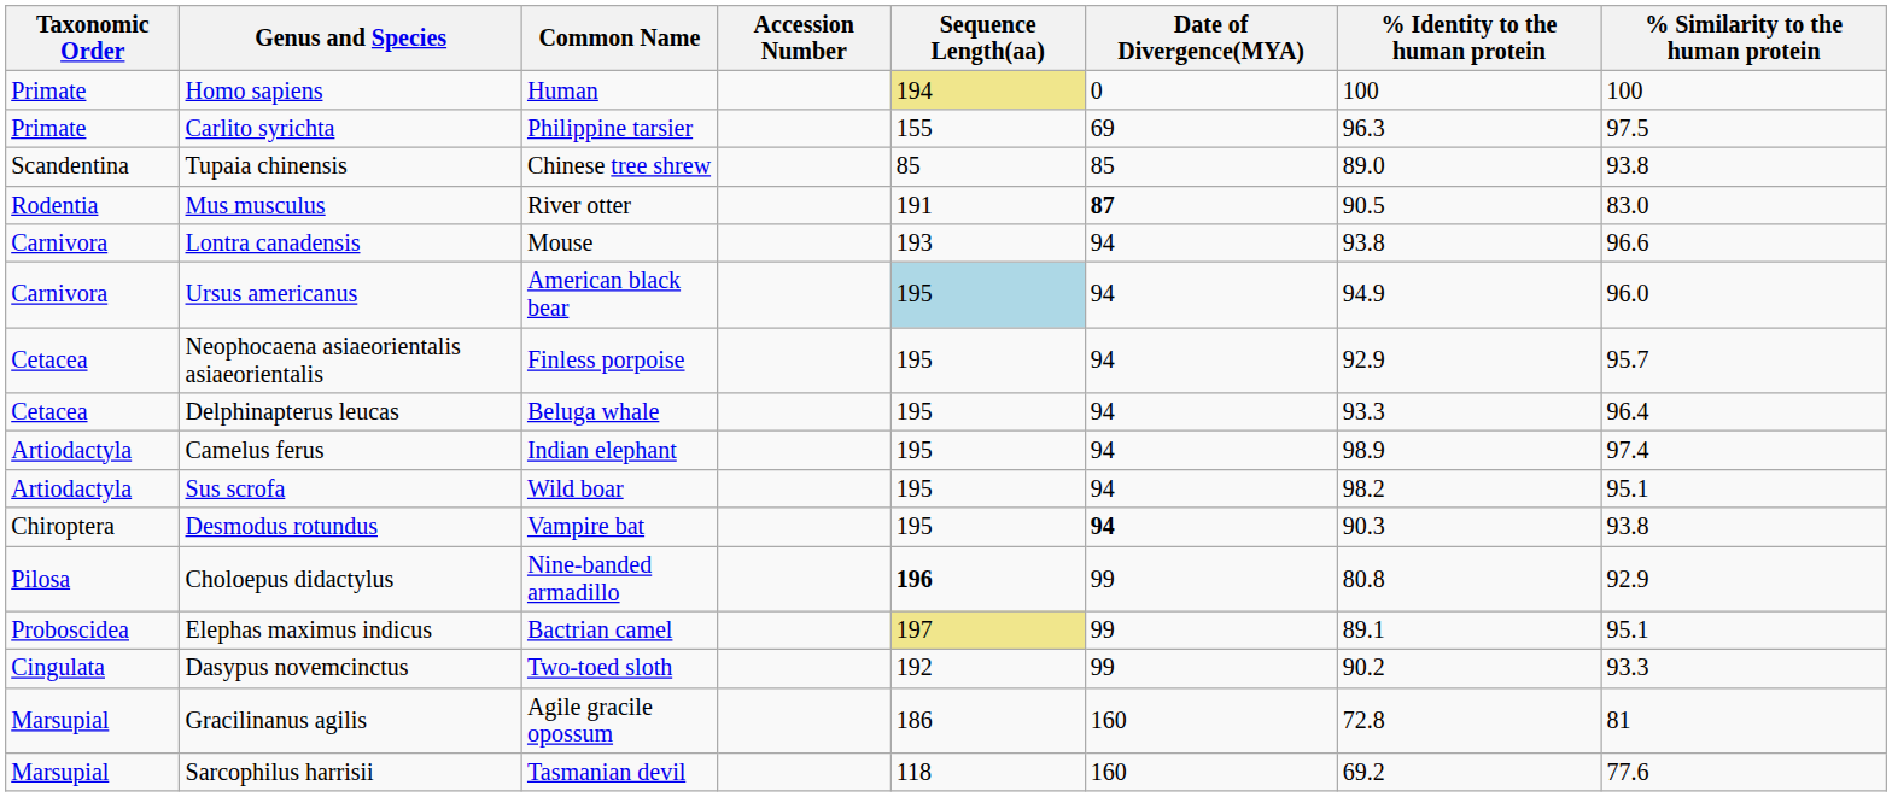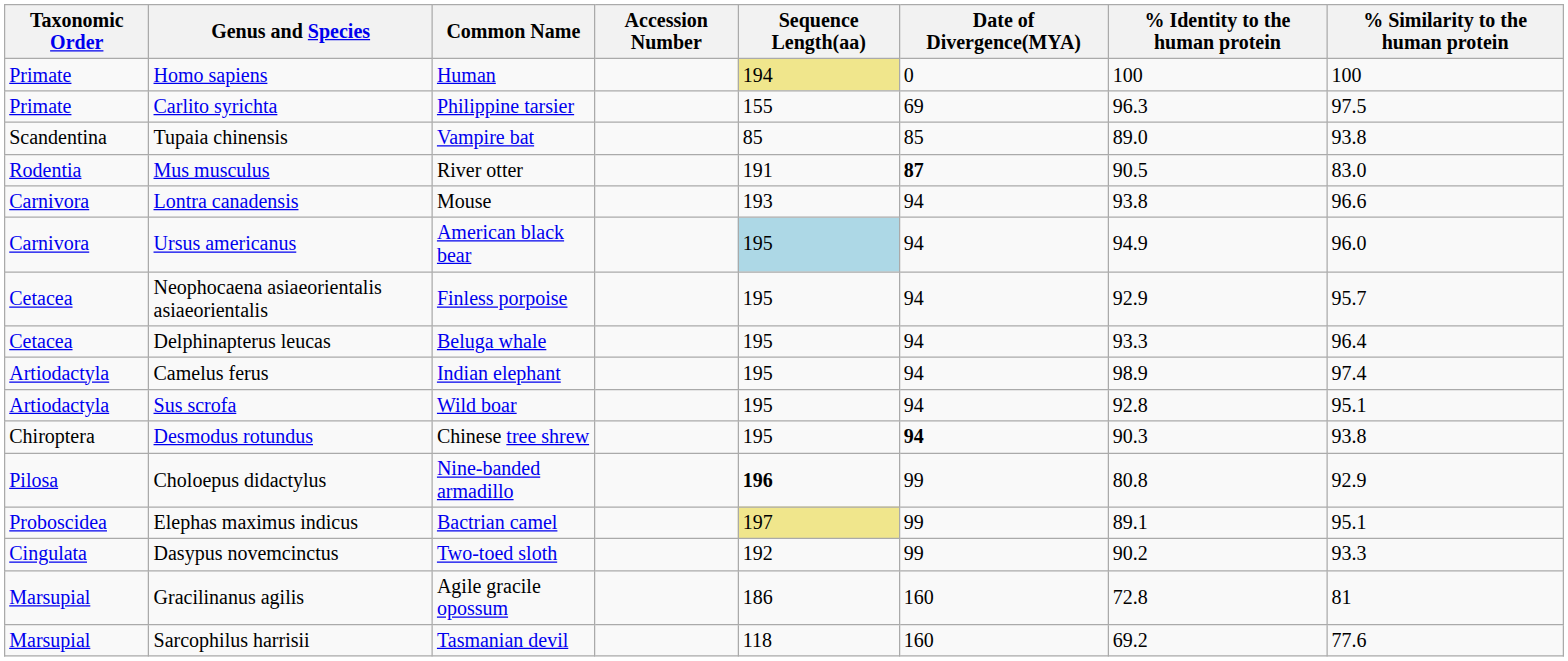 <table class="wikitable">
 <tr>
 <th>Taxonomic <a href='#'>Order</a></th>
 <th>Genus and <a href='#'>Species</a></th>
 <th>Common Name</th>
 <th>Accession Number</th>
 <th>Sequence Length(aa)</th>
 <th>Date of Divergence(MYA)</th>
 <th>% Identity to the human protein</th>
 <th>% Similarity to the human protein</th>
 </tr>
 <tr>
 <td><a href='#'>Primate</a></td>
 <td><a href='#'>Homo sapiens</a></td>
 <td><a href='#'>Human</a></td>
 <td></td>
 <td style="background: khaki;">194</td>
 <td>0</td>
 <td>100</td>
 <td>100</td>
 </tr>
 <tr>
 <td><a href='#'>Primate</a></td>
 <td><a href='#'>Carlito syrichta</a></td>
 <td><a href='#'>Philippine tarsier</a></td>
 <td></td>
 <td>155</td>
 <td>69</td>
 <td>96.3</td>
 <td>97.5</td>
 </tr>
 <tr>
 <td>Scandentina</td>
 <td>Tupaia chinensis</td>
-<td>Chinese <a href='#'>tree shrew</a></td>
+<td><a href='#'>Vampire bat</a></td>
 <td></td>
 <td>85</td>
 <td>85</td>
 <td>89.0</td>
 <td>93.8</td>
 </tr>
 <tr>
 <td><a href='#'>Rodentia</a></td>
 <td><a href='#'>Mus musculus</a></td>
 <td>River otter</td>
 <td></td>
 <td>191</td>
 <td><strong>87</strong></td>
 <td>90.5</td>
 <td>83.0</td>
 </tr>
 <tr>
 <td><a href='#'>Carnivora</a></td>
 <td><a href='#'>Lontra canadensis</a></td>
 <td>Mouse</td>
 <td></td>
 <td>193</td>
 <td>94</td>
 <td>93.8</td>
 <td>96.6</td>
 </tr>
 <tr>
 <td><a href='#'>Carnivora</a></td>
 <td><a href='#'>Ursus americanus</a></td>
 <td><a href='#'>American black bear</a></td>
 <td></td>
 <td style="background: lightblue;">195</td>
 <td>94</td>
 <td>94.9</td>
 <td>96.0</td>
 </tr>
 <tr>
 <td><a href='#'>Cetacea</a></td>
 <td>Neophocaena asiaeorientalis asiaeorientalis</td>
 <td><a href='#'>Finless porpoise</a></td>
 <td></td>
 <td>195</td>
 <td>94</td>
 <td>92.9</td>
 <td>95.7</td>
 </tr>
 <tr>
 <td><a href='#'>Cetacea</a></td>
 <td>Delphinapterus leucas</td>
 <td><a href='#'>Beluga whale</a></td>
 <td></td>
 <td>195</td>
 <td>94</td>
 <td>93.3</td>
 <td>96.4</td>
 </tr>
 <tr>
 <td><a href='#'>Artiodactyla</a></td>
 <td>Camelus ferus</td>
 <td><a href='#'>Indian elephant</a></td>
 <td></td>
 <td>195</td>
 <td>94</td>
 <td>98.9</td>
 <td>97.4</td>
 </tr>
 <tr>
 <td><a href='#'>Artiodactyla</a></td>
 <td><a href='#'>Sus scrofa</a></td>
 <td><a href='#'>Wild boar</a></td>
 <td></td>
 <td>195</td>
 <td>94</td>
-<td>98.2</td>
+<td>92.8</td>
 <td>95.1</td>
 </tr>
 <tr>
 <td>Chiroptera</td>
 <td><a href='#'>Desmodus rotundus</a></td>
-<td><a href='#'>Vampire bat</a></td>
+<td>Chinese <a href='#'>tree shrew</a></td>
 <td></td>
 <td>195</td>
 <td><strong>94</strong></td>
 <td>90.3</td>
 <td>93.8</td>
 </tr>
 <tr>
 <td><a href='#'>Pilosa</a></td>
 <td>Choloepus didactylus</td>
 <td><a href='#'>Nine-banded armadillo</a></td>
 <td></td>
 <td><strong>196</strong></td>
 <td>99</td>
 <td>80.8</td>
 <td>92.9</td>
 </tr>
 <tr>
 <td><a href='#'>Proboscidea</a></td>
 <td>Elephas maximus indicus</td>
 <td><a href='#'>Bactrian camel</a></td>
 <td></td>
 <td style="background: khaki;">197</td>
 <td>99</td>
 <td>89.1</td>
 <td>95.1</td>
 </tr>
 <tr>
 <td><a href='#'>Cingulata</a></td>
 <td>Dasypus novemcinctus</td>
 <td><a href='#'>Two-toed sloth</a></td>
 <td></td>
 <td>192</td>
 <td>99</td>
 <td>90.2</td>
 <td>93.3</td>
 </tr>
 <tr>
 <td><a href='#'>Marsupial</a></td>
 <td>Gracilinanus agilis</td>
 <td>Agile gracile <a href='#'>opossum</a></td>
 <td></td>
 <td>186</td>
 <td>160</td>
 <td>72.8</td>
 <td>81</td>
 </tr>
 <tr>
 <td><a href='#'>Marsupial</a></td>
 <td>Sarcophilus harrisii</td>
 <td><a href='#'>Tasmanian devil</a></td>
 <td></td>
 <td>118</td>
 <td>160</td>
 <td>69.2</td>
 <td>77.6</td>
 </tr>
 </table>
